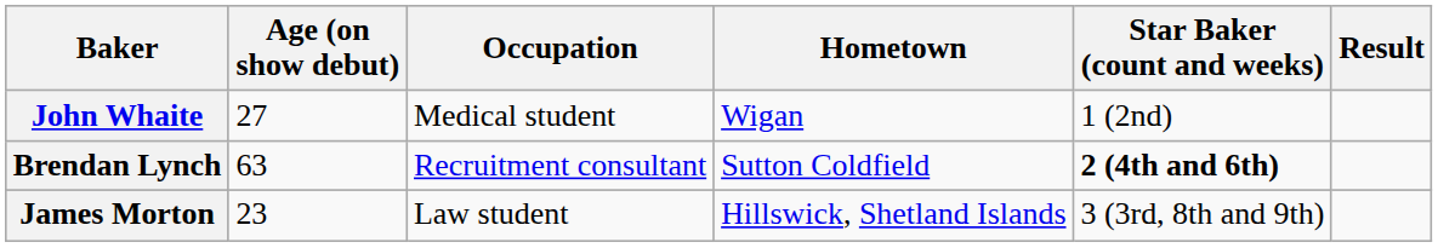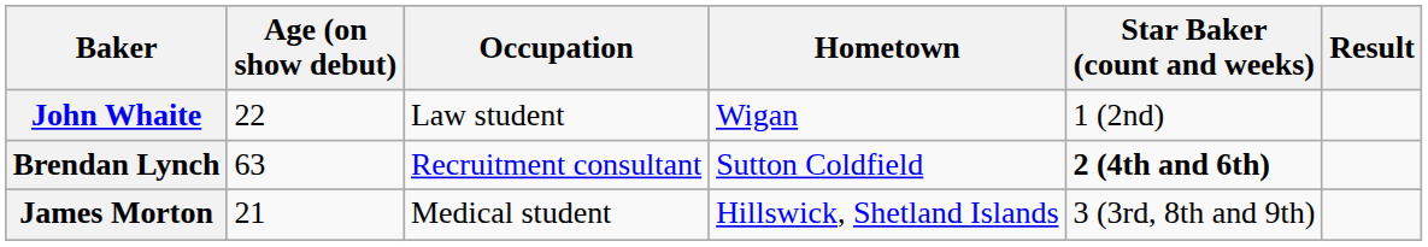 <table class="wikitable col2center col5center">
 <tr>
 <th scope="col">Baker</th>
 <th scope="col">Age (on<br>show debut)</th>
 <th scope="col">Occupation</th>
 <th scope="col">Hometown</th>
 <th scope="col">Star Baker<br>(count and weeks)</th>
 <th scope="col">Result</th>
 </tr>
 <tr>
 <th scope="row"><a href='#'>John Whaite</a></th>
-<td>27</td>
-<td>Medical student</td>
+<td>22</td>
+<td>Law student</td>
 <td><a href='#'>Wigan</a></td>
 <td>1 (2nd)</td>
 <td></td>
 </tr>
 <tr>
 <th scope="row">Brendan Lynch</th>
 <td>63</td>
 <td><a href='#'>Recruitment consultant</a></td>
 <td><a href='#'>Sutton Coldfield</a></td>
 <td><strong>2 (4th and 6th)</strong></td>
 <td></td>
 </tr>
 <tr>
 <th scope="row">James Morton</th>
-<td>23</td>
-<td>Law student</td>
+<td>21</td>
+<td>Medical student</td>
 <td><a href='#'>Hillswick</a>, <a href='#'>Shetland Islands</a></td>
 <td>3 (3rd, 8th and 9th)</td>
 <td></td>
 </tr>
 </table>
